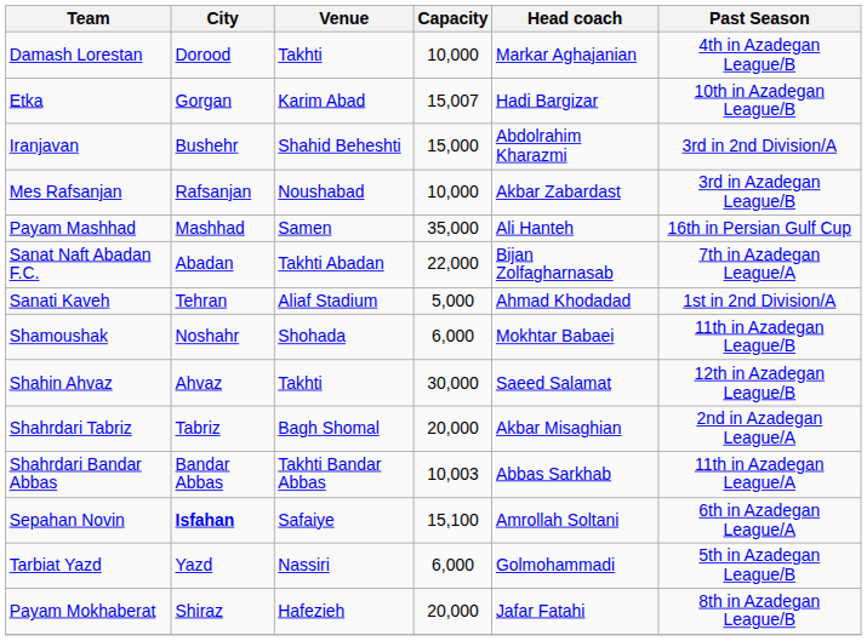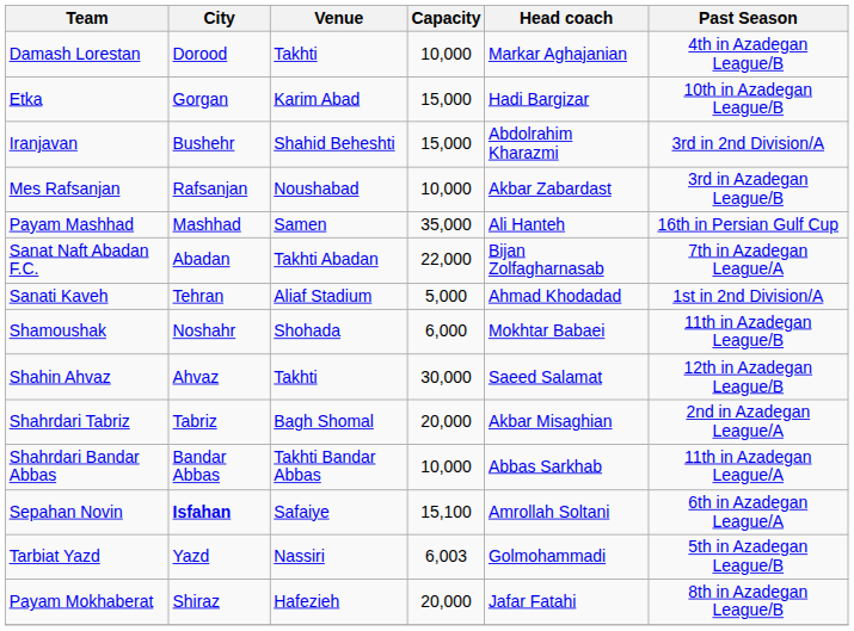 <table class="wikitable" style="text-align: Left;">
 <tr>
 <th width=150>Team</th>
 <th width=90>City</th>
 <th width=125>Venue</th>
 <th width=30>Capacity</th>
 <th width=150>Head coach</th>
 <th width=185>Past Season</th>
 </tr>
 <tr>
 <td align="left"><a href='#'>Damash Lorestan</a></td>
 <td><a href='#'>Dorood</a></td>
 <td><a href='#'>Takhti</a></td>
 <td align="Center">10,000</td>
 <td> <a href='#'>Markar Aghajanian</a></td>
 <td align="Center"><a href='#'>4th in Azadegan League/B</a></td>
 </tr>
 <tr>
 <td align="left"><a href='#'>Etka</a></td>
 <td><a href='#'>Gorgan</a></td>
 <td><a href='#'>Karim Abad</a></td>
-<td align="Center">15,007</td>
+<td align="Center">15,000</td>
 <td> <a href='#'>Hadi Bargizar</a></td>
 <td align="Center"><a href='#'>10th in Azadegan League/B</a></td>
 </tr>
 <tr>
 <td align="left"><a href='#'>Iranjavan</a></td>
 <td><a href='#'>Bushehr</a></td>
 <td><a href='#'>Shahid Beheshti</a></td>
 <td align="Center">15,000</td>
 <td> <a href='#'>Abdolrahim Kharazmi</a></td>
 <td align="Center"><a href='#'>3rd in 2nd Division/A</a></td>
 </tr>
 <tr>
 <td align="left"><a href='#'>Mes Rafsanjan</a></td>
 <td><a href='#'>Rafsanjan</a></td>
 <td><a href='#'>Noushabad</a></td>
 <td align="Center">10,000</td>
 <td> <a href='#'>Akbar Zabardast</a></td>
 <td align="Center"><a href='#'>3rd in Azadegan League/B</a></td>
 </tr>
 <tr>
 <td align="left"><a href='#'>Payam Mashhad</a></td>
 <td><a href='#'>Mashhad</a></td>
 <td><a href='#'>Samen</a></td>
 <td align="Center">35,000</td>
 <td> <a href='#'>Ali Hanteh</a></td>
 <td align="Center"><a href='#'>16th in Persian Gulf Cup</a></td>
 </tr>
 <tr>
 <td align="left"><a href='#'>Sanat Naft Abadan F.C.</a></td>
 <td><a href='#'>Abadan</a></td>
 <td><a href='#'>Takhti Abadan</a></td>
 <td align="Center">22,000</td>
 <td> <a href='#'>Bijan Zolfagharnasab</a></td>
 <td align="Center"><a href='#'>7th in Azadegan League/A</a></td>
 </tr>
 <tr>
 <td align="left"><a href='#'>Sanati Kaveh</a></td>
 <td><a href='#'>Tehran</a></td>
 <td><a href='#'>Aliaf Stadium</a></td>
 <td align="Center">5,000</td>
 <td> <a href='#'>Ahmad Khodadad</a></td>
 <td align="Center"><a href='#'>1st in 2nd Division/A</a></td>
 </tr>
 <tr>
 <td align="left"><a href='#'>Shamoushak</a></td>
 <td><a href='#'>Noshahr</a></td>
 <td><a href='#'>Shohada</a></td>
 <td align="Center">6,000</td>
 <td> <a href='#'>Mokhtar Babaei</a></td>
 <td align="Center"><a href='#'>11th in Azadegan League/B</a></td>
 </tr>
 <tr>
 <td align="left"><a href='#'>Shahin Ahvaz</a></td>
 <td><a href='#'>Ahvaz</a></td>
 <td><a href='#'>Takhti</a></td>
 <td align="Center">30,000</td>
 <td><a href='#'>Saeed Salamat</a></td>
 <td align="Center"><a href='#'>12th in Azadegan League/B</a></td>
 </tr>
 <tr>
 <td align="left"><a href='#'>Shahrdari Tabriz</a></td>
 <td><a href='#'>Tabriz</a></td>
 <td><a href='#'>Bagh Shomal</a></td>
 <td align="Center">20,000</td>
 <td> <a href='#'>Akbar Misaghian</a></td>
 <td align="Center"><a href='#'>2nd in Azadegan League/A</a></td>
 </tr>
 <tr>
 <td align="left"><a href='#'>Shahrdari Bandar Abbas</a></td>
 <td><a href='#'>Bandar Abbas</a></td>
 <td><a href='#'>Takhti Bandar Abbas</a></td>
-<td align="Center">10,003</td>
+<td align="Center">10,000</td>
 <td> <a href='#'>Abbas Sarkhab</a></td>
 <td align="Center"><a href='#'>11th in Azadegan League/A</a></td>
 </tr>
 <tr>
 <td align="left"><a href='#'>Sepahan Novin</a></td>
 <td><strong><a href='#'>Isfahan</a></strong></td>
 <td><a href='#'>Safaiye</a></td>
 <td align="Center">15,100</td>
 <td> <a href='#'>Amrollah Soltani</a></td>
 <td align="Center"><a href='#'>6th in Azadegan League/A</a></td>
 </tr>
 <tr>
 <td align="left"><a href='#'>Tarbiat Yazd</a></td>
 <td><a href='#'>Yazd</a></td>
 <td><a href='#'>Nassiri</a></td>
-<td align="Center">6,000</td>
+<td align="Center">6,003</td>
 <td> <a href='#'>Golmohammadi</a></td>
 <td align="Center"><a href='#'>5th in Azadegan League/B</a></td>
 </tr>
 <tr>
 <td align="left"><a href='#'>Payam Mokhaberat</a></td>
 <td><a href='#'>Shiraz</a></td>
 <td><a href='#'>Hafezieh</a></td>
 <td align="Center">20,000</td>
 <td> <a href='#'>Jafar Fatahi</a></td>
 <td align="Center"><a href='#'>8th in Azadegan League/B</a></td>
 </tr>
 <tr>
 </tr>
 </table>
